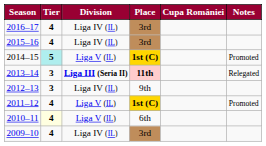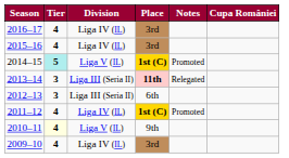 <table class="wikitable" style="text-align:center; font-size:90%">
 <tr>
 <th style="background:#990033;color:#FFFFFF;border:1px solid #000000;">Season</th>
 <th style="background:#990033;color:#FFFFFF;border:1px solid #000000;">Tier</th>
 <th style="background:#990033;color:#FFFFFF;border:1px solid #000000;">Division</th>
 <th style="background:#990033;color:#FFFFFF;border:1px solid #000000;">Place</th>
+<th style="background:#990033;color:#FFFFFF;border:1px solid #000000;">Notes</th>
 <th style="background:#990033;color:#FFFFFF;border:1px solid #000000;">Cupa României</th>
-<th style="background:#990033;color:#FFFFFF;border:1px solid #000000;">Notes</th>
 </tr>
 <tr>
 <td><a href='#'>2016–17</a></td>
 <td><strong>4</strong></td>
 <td>Liga IV <small>(<a href='#'>IL</a>)</small></td>
 <td align=center bgcolor=#BF8D5B>3rd</td>
 <td></td>
 <td></td>
 </tr>
 <tr>
 <td><a href='#'>2015–16</a></td>
 <td><strong>4</strong></td>
 <td>Liga IV <small>(<a href='#'>IL</a>)</small></td>
 <td align=center bgcolor=#BF8D5B>3rd</td>
 <td></td>
 <td></td>
 </tr>
 <tr>
 <td>2014–15</td>
 <td style="background: paleturquoise;"><strong>5</strong></td>
 <td><a href='#'>Liga V</a> <small>(<a href='#'>IL</a>)</small></td>
 <td align=center bgcolor=gold><strong>1st (C)</strong></td>
+<td><small>Promoted</small></td>
 <td></td>
-<td><small>Promoted</small></td>
 </tr>
 <tr>
 <td><a href='#'>2013–14</a></td>
 <td><strong>3</strong></td>
-<td><strong><a href='#'>Liga III</a> <small>(Seria II)</small></strong></td>
+<td><a href='#'>Liga III</a> <small>(Seria II)</small></td>
 <td align=center bgcolor=#FFCCCC><strong>11th</strong></td>
+<td><small>Relegated</small></td>
 <td></td>
-<td><small>Relegated</small></td>
 </tr>
 <tr>
 <td><a href='#'>2012–13</a></td>
 <td><strong>3</strong></td>
-<td>Liga IV <small>(<a href='#'>IL</a>)</small></td>
-<td>9th</td>
+<td>Liga III <small>(Seria II)</small></td>
+<td>6th</td>
 <td></td>
 <td></td>
 </tr>
 <tr>
 <td><a href='#'>2011–12</a></td>
 <td><strong>4</strong></td>
-<td><a href='#'>Liga V</a> <small>(<a href='#'>IL</a>)</small></td>
+<td><a href='#'>Liga IV</a> <small>(<a href='#'>IL</a>)</small></td>
 <td align=center bgcolor=gold><strong>1st (C)</strong></td>
+<td><small>Promoted</small></td>
 <td></td>
-<td><small>Promoted</small></td>
 </tr>
 <tr>
 <td><a href='#'>2010–11</a></td>
 <td style="background: lightyellow;"><strong>4</strong></td>
 <td><a href='#'>Liga V</a> <small>(<a href='#'>IL</a>)</small></td>
-<td>6th</td>
+<td>9th</td>
 <td></td>
 <td></td>
 </tr>
 <tr>
 <td><a href='#'>2009–10</a></td>
 <td><strong>4</strong></td>
 <td>Liga IV <small>(<a href='#'>IL</a>)</small></td>
 <td align=center bgcolor=#BF8D5B>3rd</td>
 <td></td>
 <td></td>
 </tr>
 </table>
